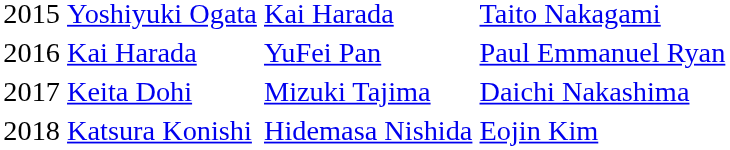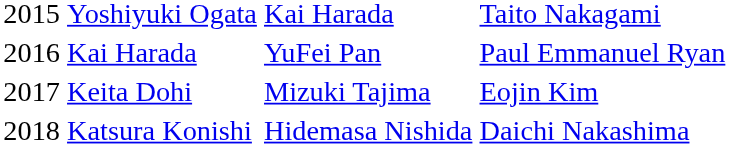 <table>
 <tr>
 <td align="center">2015</td>
 <td> <a href='#'>Yoshiyuki Ogata</a></td>
 <td> <a href='#'>Kai Harada</a></td>
 <td> <a href='#'>Taito Nakagami</a></td>
 </tr>
 <tr>
 <td align="center">2016</td>
 <td> <a href='#'>Kai Harada</a></td>
 <td> <a href='#'>YuFei Pan</a></td>
 <td> <a href='#'>Paul Emmanuel Ryan</a></td>
 </tr>
 <tr>
 <td align="center">2017</td>
 <td> <a href='#'>Keita Dohi</a></td>
 <td> <a href='#'>Mizuki Tajima</a></td>
-<td> <a href='#'>Daichi Nakashima</a></td>
+<td> <a href='#'>Eojin Kim</a></td>
 </tr>
 <tr>
 <td align="center">2018</td>
 <td> <a href='#'>Katsura Konishi</a></td>
 <td> <a href='#'>Hidemasa Nishida</a></td>
-<td> <a href='#'>Eojin Kim</a></td>
+<td> <a href='#'>Daichi Nakashima</a></td>
 </tr>
 </table>
